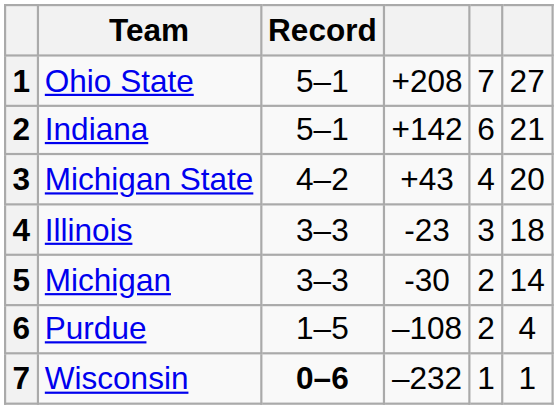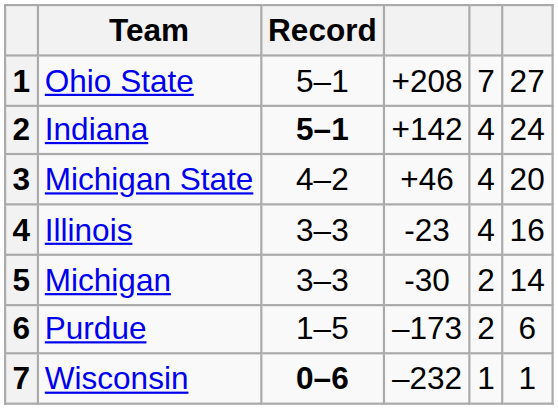 <table class="wikitable sortable collapsible collapsed plainrowheaders" style="font-size:90%;">
 <tr>
 <th scope=col></th>
 <th scope=col>Team</th>
 <th scope=col>Record</th>
 <th scope=col></th>
 <th scope=col></th>
 <th scope=col></th>
 </tr>
 <tr>
 <th align=center>1</th>
 <td> <a href='#'>Ohio State</a></td>
 <td align=center>5–1</td>
 <td align=center>+208</td>
 <td align=center>7</td>
 <td align=center>27</td>
 </tr>
 <tr>
 <th align=center>2</th>
 <td> <a href='#'>Indiana</a></td>
-<td align=center>5–1</td>
+<td align=center><strong>5–1</strong></td>
 <td align=center>+142</td>
-<td align=center>6</td>
-<td align=center>21</td>
+<td align=center>4</td>
+<td align=center>24</td>
 </tr>
 <tr>
 <th align=center>3</th>
 <td> <a href='#'>Michigan State</a></td>
 <td align=center>4–2</td>
-<td align=center>+43</td>
+<td align=center>+46</td>
 <td align=center>4</td>
 <td align=center>20</td>
 </tr>
 <tr>
 <th align=center>4</th>
 <td> <a href='#'>Illinois</a></td>
 <td align=center>3–3</td>
 <td align=center>-23</td>
-<td align=center>3</td>
-<td align=center>18</td>
+<td align=center>4</td>
+<td align=center>16</td>
 </tr>
 <tr>
 <th align=center>5</th>
 <td> <a href='#'>Michigan</a></td>
 <td align=center>3–3</td>
 <td align=center>-30</td>
 <td align=center>2</td>
 <td align=center>14</td>
 </tr>
 <tr>
 <th align=center>6</th>
 <td> <a href='#'>Purdue</a></td>
 <td align=center>1–5</td>
-<td align=center>–108</td>
+<td align=center>–173</td>
 <td align=center>2</td>
-<td align=center>4</td>
+<td align=center>6</td>
 </tr>
 <tr>
 <th align=center>7</th>
 <td> <a href='#'>Wisconsin</a></td>
 <td align=center><strong>0–6</strong></td>
 <td align=center>–232</td>
 <td align=center>1</td>
 <td align=center>1</td>
 </tr>
 </table>
